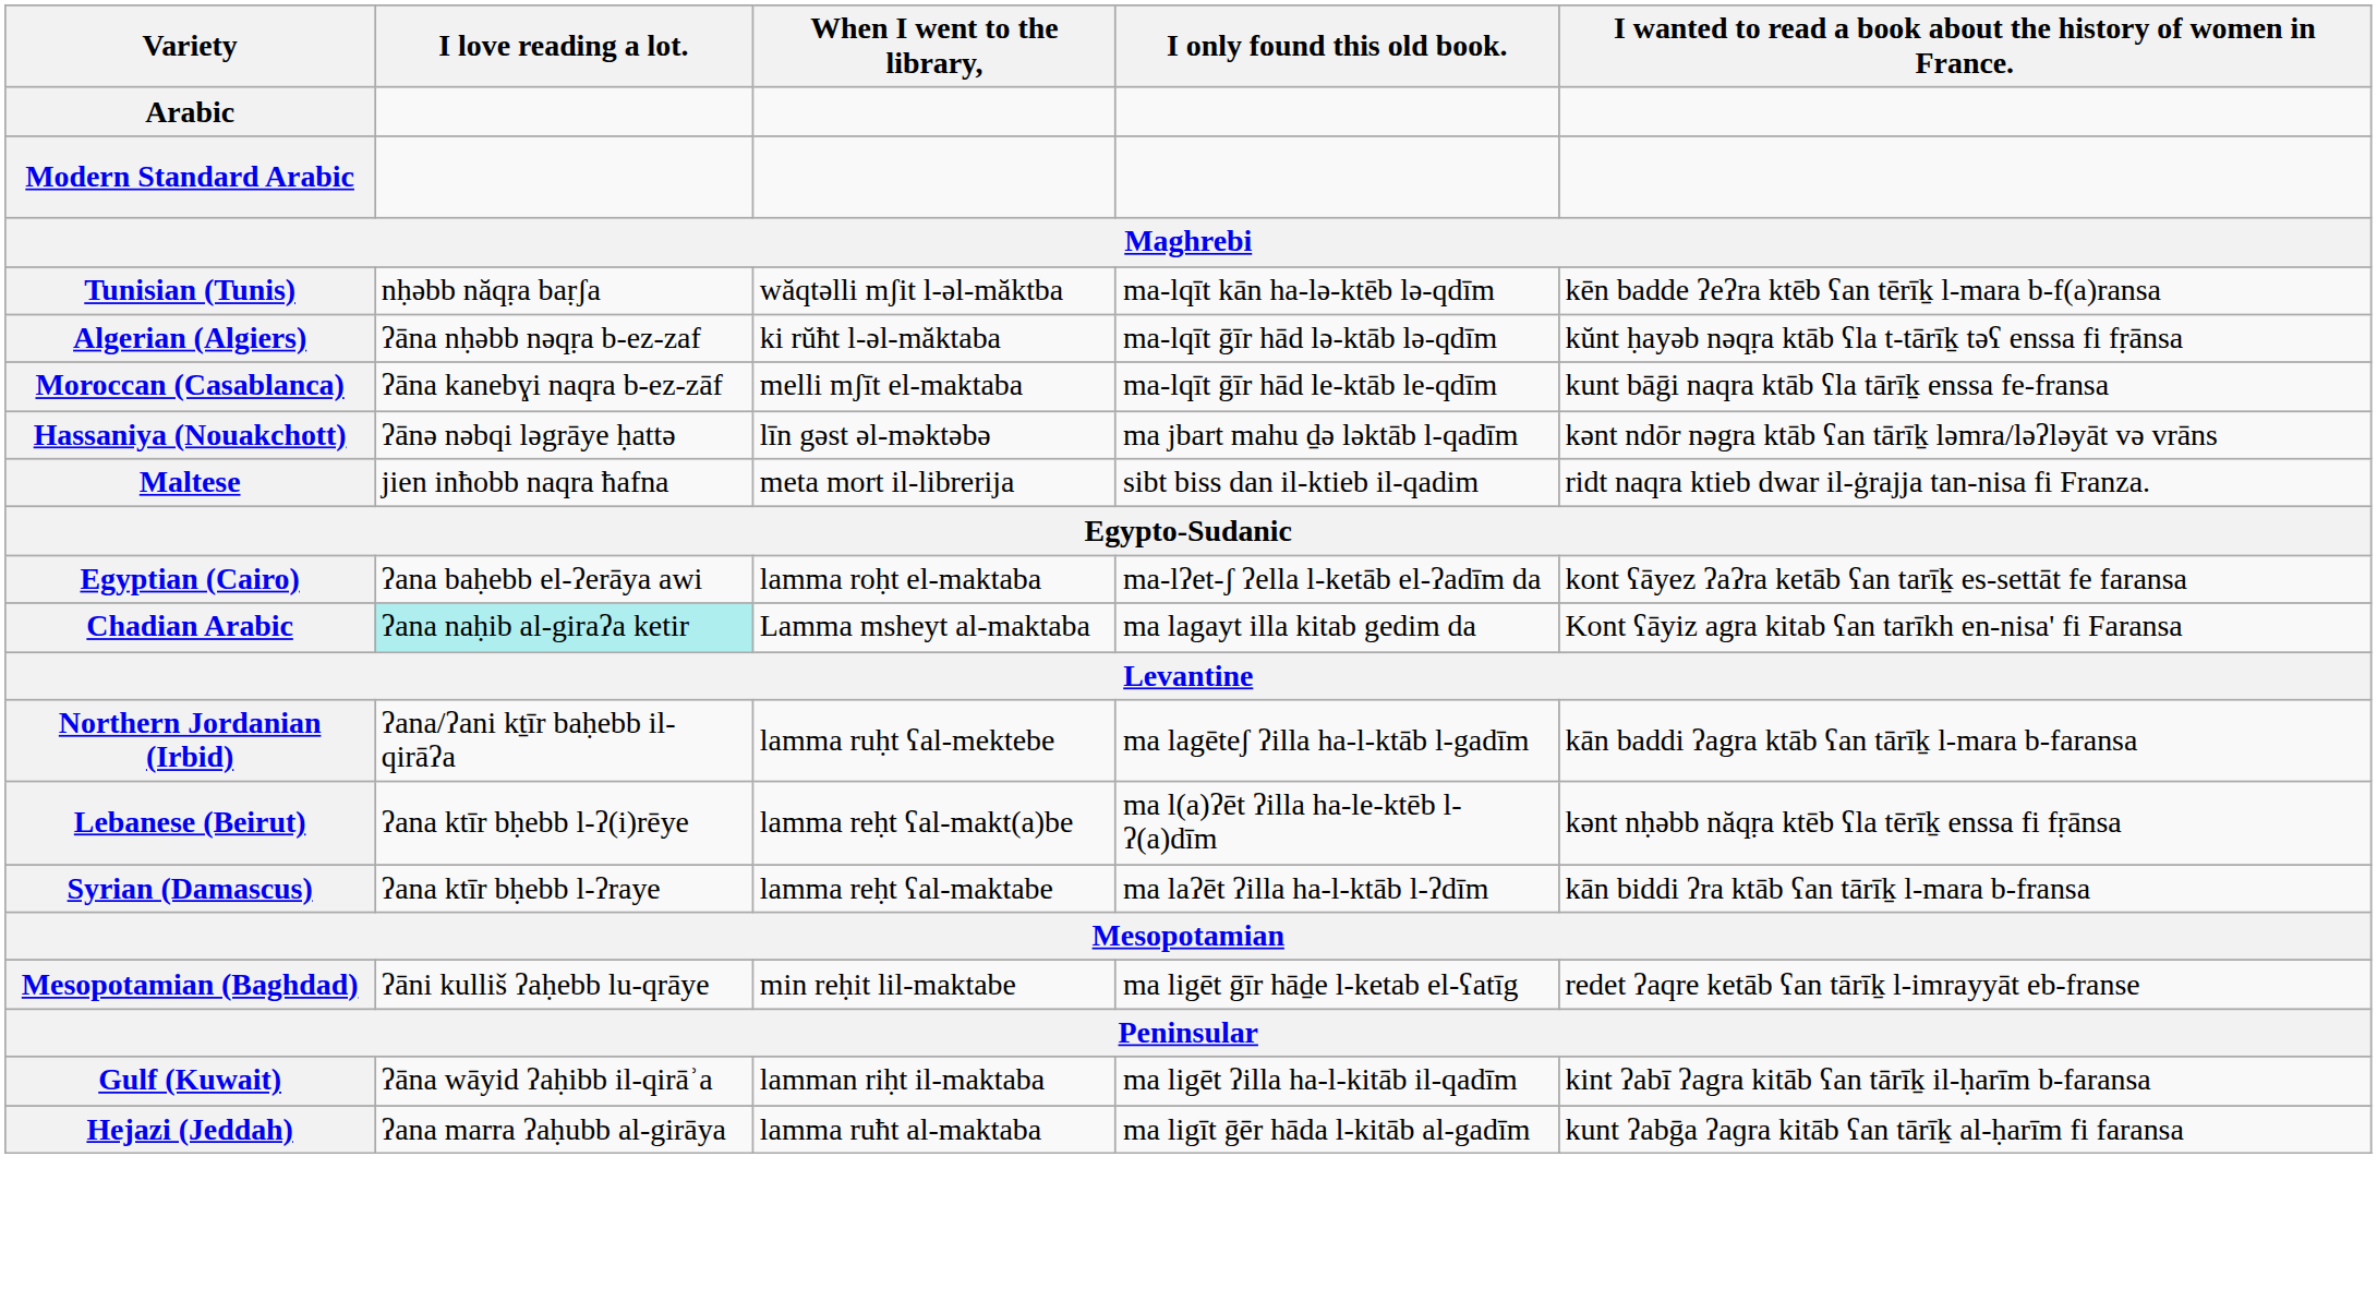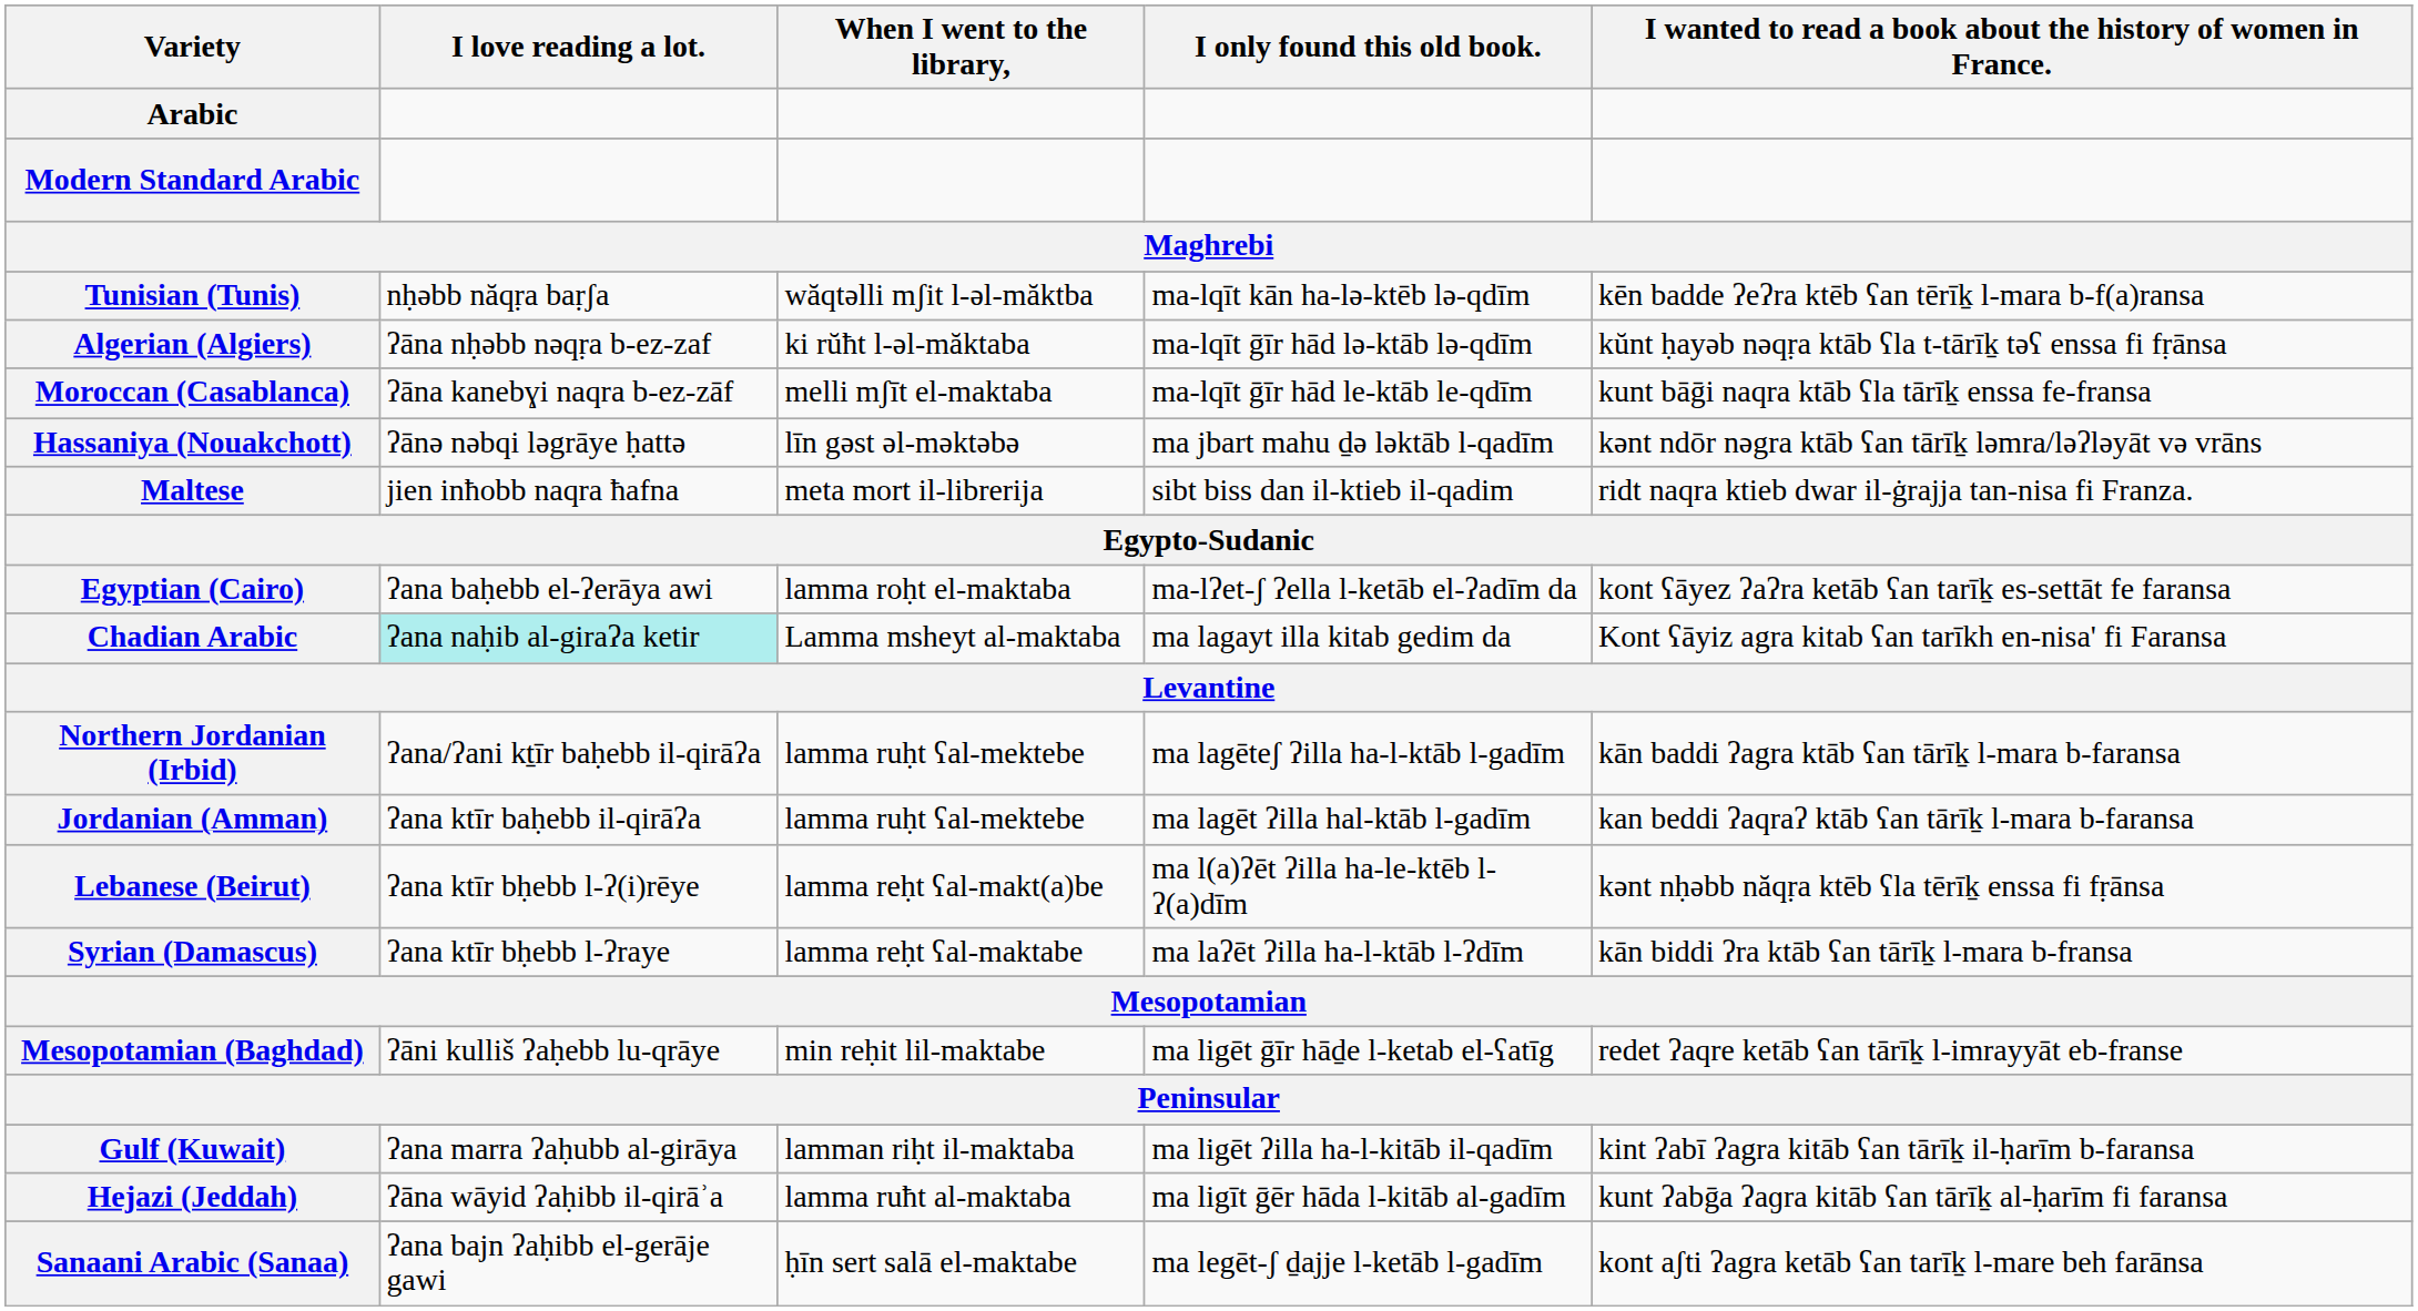 <table class=wikitable>
 <tr>
 <th>Variety</th>
 <th>I love reading a lot.</th>
 <th>When I went to the library,</th>
 <th>I only found this old book.</th>
 <th>I wanted to read a book about the history of women in France.</th>
 </tr>
 <tr>
 <th>Arabic</th>
 <td></td>
 <td></td>
 <td></td>
 <td></td>
 </tr>
 <tr>
 <th><a href='#'>Modern Standard Arabic</a></th>
 <td><br><br></td>
 <td><br><br></td>
 <td><br><br></td>
 <td><br><br></td>
 </tr>
 <tr>
 <th colspan=5><a href='#'>Maghrebi</a></th>
 </tr>
 <tr>
 <th><a href='#'>Tunisian (Tunis)</a></th>
 <td>nḥəbb năqṛa baṛʃa</td>
 <td>wăqtəlli mʃit l-əl-măktba</td>
 <td>ma-lqīt kān ha-lə-ktēb lə-qdīm</td>
 <td>kēn badde ʔeʔra ktēb ʕan tērīḵ l-mara b-f(a)ransa</td>
 </tr>
 <tr>
 <th><a href='#'>Algerian (Algiers)</a></th>
 <td>ʔāna nḥəbb nəqṛa b-ez-zaf</td>
 <td>ki rŭħt l-əl-măktaba</td>
 <td>ma-lqīt ḡīr hād lə-ktāb lə-qdīm</td>
 <td>kŭnt ḥayəb nəqṛa ktāb ʕla t-tārīḵ təʕ enssa fi fṛānsa</td>
 </tr>
 <tr>
 <th><a href='#'>Moroccan (Casablanca)</a></th>
 <td>ʔāna kanebɣi naqra b-ez-zāf</td>
 <td>melli mʃīt el-maktaba</td>
 <td>ma-lqīt ḡīr hād le-ktāb le-qdīm</td>
 <td>kunt bāḡi naqra ktāb ʕla tārīḵ enssa fe-fransa</td>
 </tr>
 <tr>
 <th><a href='#'>Hassaniya (Nouakchott)</a></th>
 <td>ʔānə nəbqi ləgrāye ḥattə</td>
 <td>līn gəst əl-məktəbə</td>
 <td>ma jbart mahu ḏə ləktāb l-qadīm</td>
 <td>kənt ndōr nəgra ktāb ʕan tārīḵ ləmra/ləʔləyāt və vrāns</td>
 </tr>
 <tr>
 <th><a href='#'>Maltese</a></th>
 <td>jien inħobb naqra ħafna</td>
 <td>meta mort il-librerija</td>
 <td>sibt biss dan il-ktieb il-qadim</td>
 <td>ridt naqra ktieb dwar il-ġrajja tan-nisa fi Franza.</td>
 </tr>
 <tr>
 <th colspan=5>Egypto-Sudanic</th>
 </tr>
 <tr>
 <th><a href='#'>Egyptian (Cairo)</a></th>
 <td>ʔana baḥebb el-ʔerāya awi</td>
 <td>lamma roḥt el-maktaba</td>
 <td>ma-lʔet-ʃ ʔella l-ketāb el-ʔadīm da</td>
 <td>kont ʕāyez ʔaʔra ketāb ʕan tarīḵ es-settāt fe faransa</td>
 </tr>
 <tr>
 <th><a href='#'>Chadian Arabic</a></th>
 <td style="background: paleturquoise;">ʔana naḥib al-giraʔa ketir</td>
 <td>Lamma msheyt al-maktaba</td>
 <td>ma lagayt illa kitab gedim da</td>
 <td>Kont ʕāyiz agra kitab ʕan tarīkh en-nisa' fi Faransa</td>
 </tr>
 <tr>
 <th colspan=5><a href='#'>Levantine</a></th>
 </tr>
 <tr>
 <th><a href='#'>Northern Jordanian (Irbid)</a></th>
 <td>ʔana/ʔani kṯīr baḥebb il-qirāʔa</td>
 <td>lamma ruḥt ʕal-mektebe</td>
 <td>ma lagēteʃ ʔilla ha-l-ktāb l-gadīm</td>
 <td>kān baddi ʔagra ktāb ʕan tārīḵ l-mara b-faransa</td>
 </tr>
 <tr>
+<th><a href='#'>Jordanian (Amman)</a></th>
+<td>ʔana ktīr baḥebb il-qirāʔa</td>
+<td>lamma ruḥt ʕal-mektebe</td>
+<td>ma lagēt ʔilla hal-ktāb l-gadīm</td>
+<td>kan beddi ʔaqraʔ ktāb ʕan tārīḵ l-mara b-faransa</td>
+</tr>
+<tr>
 <th><a href='#'>Lebanese (Beirut)</a></th>
 <td>ʔana ktīr bḥebb l-ʔ(i)rēye</td>
 <td>lamma reḥt ʕal-makt(a)be</td>
 <td>ma l(a)ʔēt ʔilla ha-le-ktēb l-ʔ(a)dīm</td>
 <td>kənt nḥəbb năqṛa ktēb ʕla tērīḵ enssa fi fṛānsa</td>
 </tr>
 <tr>
 <th><a href='#'>Syrian (Damascus)</a></th>
 <td>ʔana ktīr bḥebb l-ʔraye</td>
 <td>lamma reḥt ʕal-maktabe</td>
 <td>ma laʔēt ʔilla ha-l-ktāb l-ʔdīm</td>
 <td>kān biddi ʔra ktāb ʕan tārīḵ l-mara b-fransa</td>
 </tr>
 <tr>
 <th colspan=5><a href='#'>Mesopotamian</a></th>
 </tr>
 <tr>
 <th><a href='#'>Mesopotamian (Baghdad)</a></th>
 <td>ʔāni kulliš ʔaḥebb lu-qrāye</td>
 <td>min reḥit lil-maktabe</td>
 <td>ma ligēt ḡīr hāḏe l-ketab el-ʕatīg</td>
 <td>redet ʔaqre ketāb ʕan tārīḵ l-imrayyāt eb-franse</td>
 </tr>
 <tr>
 <th colspan=5><a href='#'>Peninsular</a></th>
 </tr>
 <tr>
 <th><a href='#'>Gulf (Kuwait)</a></th>
-<td>ʔāna wāyid ʔaḥibb il-qirāʾa</td>
+<td>ʔana marra ʔaḥubb al-girāya</td>
 <td>lamman riḥt il-maktaba</td>
 <td>ma ligēt ʔilla ha-l-kitāb il-qadīm</td>
 <td>kint ʔabī ʔagra kitāb ʕan tārīḵ il-ḥarīm b-faransa</td>
 </tr>
 <tr>
 <th><a href='#'>Hejazi (Jeddah)</a></th>
-<td>ʔana marra ʔaḥubb al-girāya</td>
+<td>ʔāna wāyid ʔaḥibb il-qirāʾa</td>
 <td>lamma ruħt al-maktaba</td>
 <td>ma ligīt ḡēr hāda l-kitāb al-gadīm</td>
 <td>kunt ʔabḡa ʔaɡra kitāb ʕan tārīḵ al-ḥarīm fi faransa</td>
 </tr>
 <tr>
+<th><a href='#'>Sanaani Arabic (Sanaa)</a></th>
+<td>ʔana bajn ʔaḥibb el-gerāje gawi</td>
+<td>ḥīn sert salā el-maktabe</td>
+<td>ma legēt-ʃ ḏajje l-ketāb l-gadīm</td>
+<td>kont aʃti ʔagra ketāb ʕan tarīḵ l-mare beh farānsa</td>
+</tr>
+<tr>
 </tr>
 </table>
